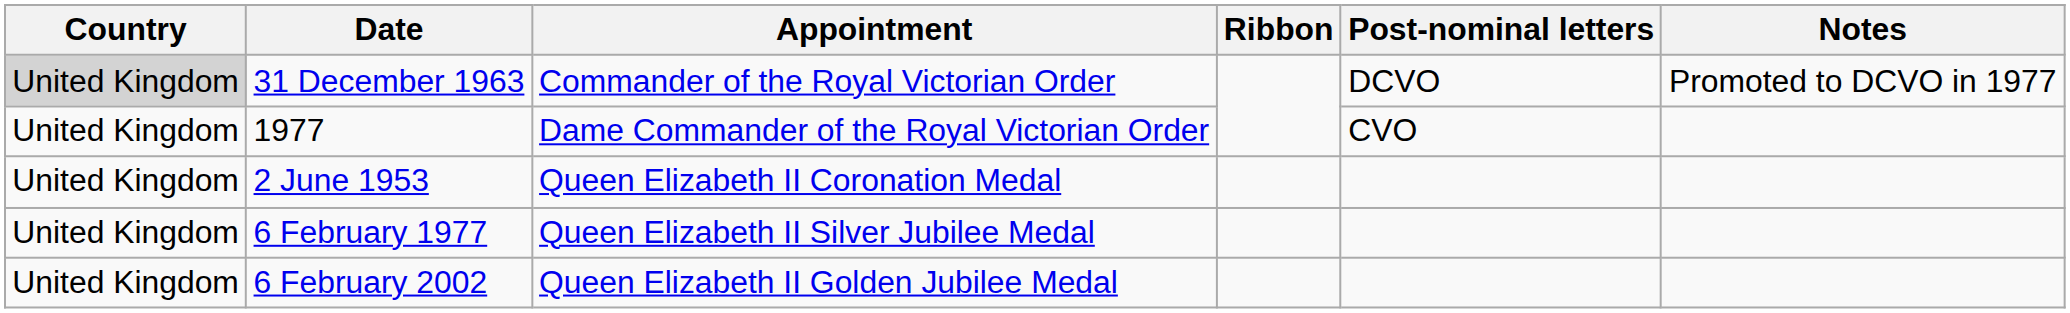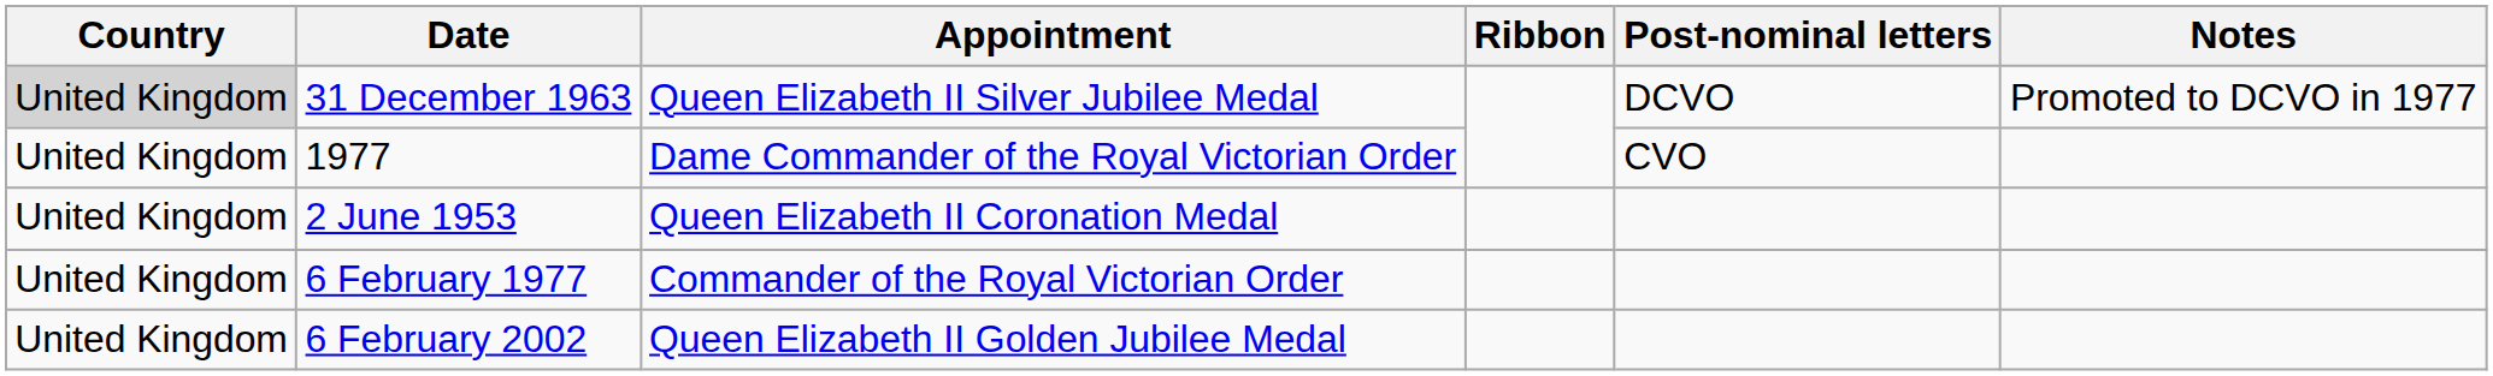 <table class="wikitable sortable">
 <tr>
 <th>Country</th>
 <th>Date</th>
 <th>Appointment</th>
 <th>Ribbon</th>
 <th>Post-nominal letters</th>
 <th>Notes</th>
 </tr>
 <tr>
 <td style="background: lightgrey;">United Kingdom</td>
 <td><a href='#'>31 December 1963</a></td>
-<td><a href='#'>Commander of the Royal Victorian Order</a></td>
+<td><a href='#'>Queen Elizabeth II Silver Jubilee Medal</a></td>
 <td rowspan="2"></td>
 <td>DCVO</td>
 <td>Promoted to DCVO in 1977</td>
 </tr>
 <tr>
 <td>United Kingdom</td>
 <td>1977</td>
 <td><a href='#'>Dame Commander of the Royal Victorian Order</a></td>
 <td>CVO</td>
 <td></td>
 </tr>
 <tr>
 <td>United Kingdom</td>
 <td><a href='#'>2 June 1953</a></td>
 <td><a href='#'>Queen Elizabeth II Coronation Medal</a></td>
 <td></td>
 <td></td>
 <td></td>
 </tr>
 <tr>
 <td>United Kingdom</td>
 <td><a href='#'>6 February 1977</a></td>
-<td><a href='#'>Queen Elizabeth II Silver Jubilee Medal</a></td>
+<td><a href='#'>Commander of the Royal Victorian Order</a></td>
 <td></td>
 <td></td>
 <td></td>
 </tr>
 <tr>
 <td>United Kingdom</td>
 <td><a href='#'>6 February 2002</a></td>
 <td><a href='#'>Queen Elizabeth II Golden Jubilee Medal</a></td>
 <td></td>
 <td></td>
 <td></td>
 </tr>
 </table>
